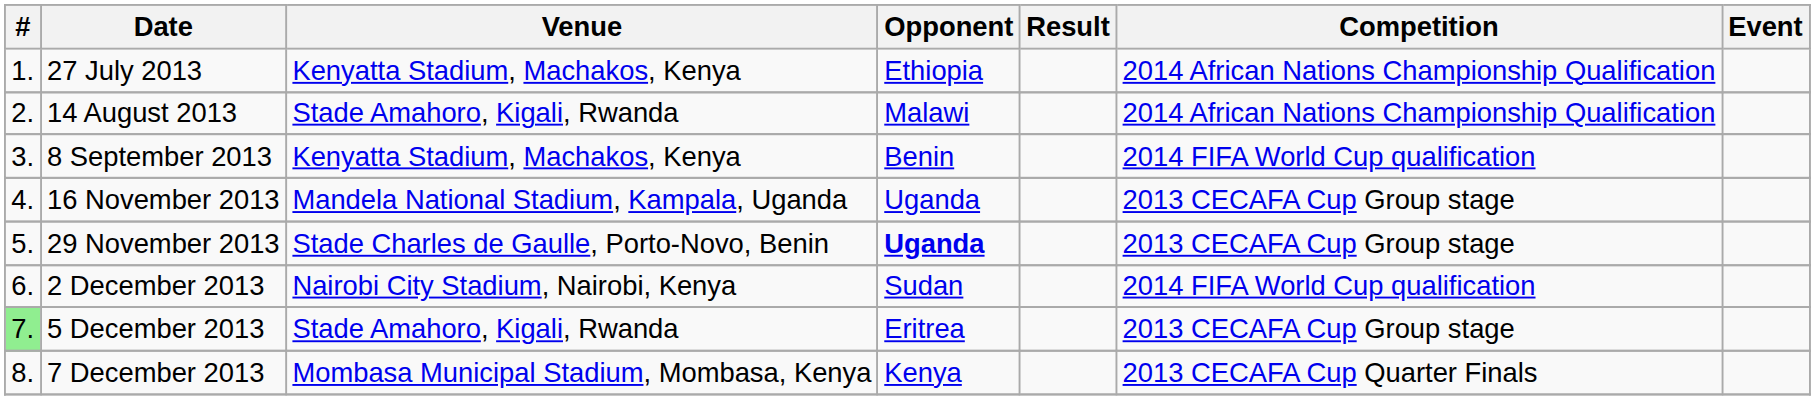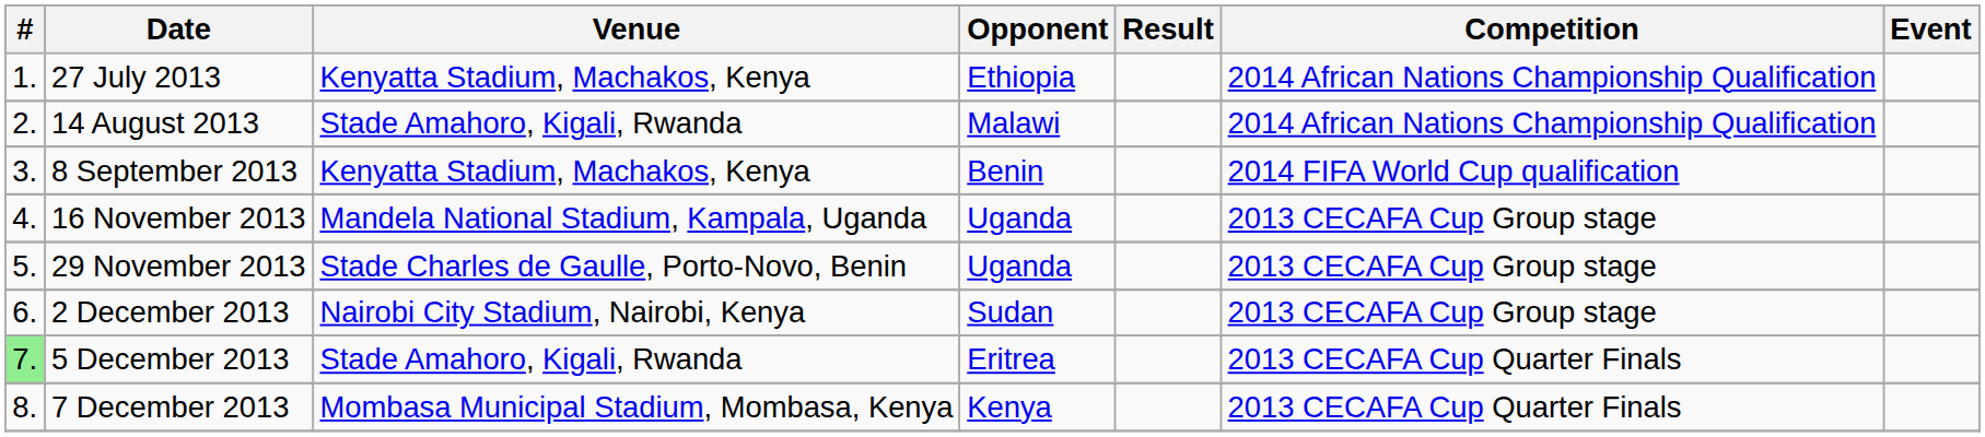 <table class="wikitable" style="font-size: 90%;">
 <tr>
 <th>#</th>
 <th>Date</th>
 <th>Venue</th>
 <th>Opponent</th>
 <th>Result</th>
 <th>Competition</th>
 <th>Event</th>
 </tr>
 <tr>
 <td>1.</td>
 <td>27 July 2013</td>
 <td><a href='#'>Kenyatta Stadium</a>, <a href='#'>Machakos</a>, Kenya</td>
 <td> <a href='#'>Ethiopia</a></td>
 <td></td>
 <td><a href='#'>2014 African Nations Championship Qualification</a></td>
 <td></td>
 </tr>
 <tr>
 </tr>
 <tr>
 <td>2.</td>
 <td>14 August 2013</td>
 <td><a href='#'>Stade Amahoro</a>, <a href='#'>Kigali</a>, Rwanda</td>
 <td> <a href='#'>Malawi</a></td>
 <td></td>
 <td><a href='#'>2014 African Nations Championship Qualification</a></td>
 <td></td>
 </tr>
 <tr>
 </tr>
 <tr>
 <td>3.</td>
 <td>8 September 2013</td>
 <td><a href='#'>Kenyatta Stadium</a>, <a href='#'>Machakos</a>, Kenya</td>
 <td> <a href='#'>Benin</a></td>
 <td></td>
 <td><a href='#'>2014 FIFA World Cup qualification</a></td>
 <td></td>
 </tr>
 <tr>
 </tr>
 <tr>
 <td>4.</td>
 <td>16 November 2013</td>
 <td><a href='#'>Mandela National Stadium</a>, <a href='#'>Kampala</a>, Uganda</td>
 <td> <a href='#'>Uganda</a></td>
 <td></td>
 <td><a href='#'>2013 CECAFA Cup</a> Group stage</td>
 <td></td>
 </tr>
 <tr>
 </tr>
 <tr>
 <td>5.</td>
 <td>29 November 2013</td>
 <td><a href='#'>Stade Charles de Gaulle</a>, Porto-Novo, Benin</td>
-<td><strong> <a href='#'>Uganda</a></strong></td>
+<td> <a href='#'>Uganda</a></td>
 <td></td>
 <td><a href='#'>2013 CECAFA Cup</a> Group stage</td>
 <td></td>
 </tr>
 <tr>
 </tr>
 <tr>
 <td>6.</td>
 <td>2 December 2013</td>
 <td><a href='#'>Nairobi City Stadium</a>, Nairobi, Kenya</td>
 <td> <a href='#'>Sudan</a></td>
 <td></td>
-<td><a href='#'>2014 FIFA World Cup qualification</a></td>
+<td><a href='#'>2013 CECAFA Cup</a> Group stage</td>
 <td></td>
 </tr>
 <tr>
 </tr>
 <tr>
 <td style="background: lightgreen;">7.</td>
 <td>5 December 2013</td>
 <td><a href='#'>Stade Amahoro</a>, <a href='#'>Kigali</a>, Rwanda</td>
 <td> <a href='#'>Eritrea</a></td>
 <td></td>
-<td><a href='#'>2013 CECAFA Cup</a> Group stage</td>
+<td><a href='#'>2013 CECAFA Cup</a> Quarter Finals</td>
 <td></td>
 </tr>
 <tr>
 </tr>
 <tr>
 <td>8.</td>
 <td>7 December 2013</td>
 <td><a href='#'>Mombasa Municipal Stadium</a>, Mombasa, Kenya</td>
 <td> <a href='#'>Kenya</a></td>
 <td></td>
 <td><a href='#'>2013 CECAFA Cup</a> Quarter Finals</td>
 <td></td>
 </tr>
 <tr>
 </tr>
 <tr>
 </tr>
 </table>
